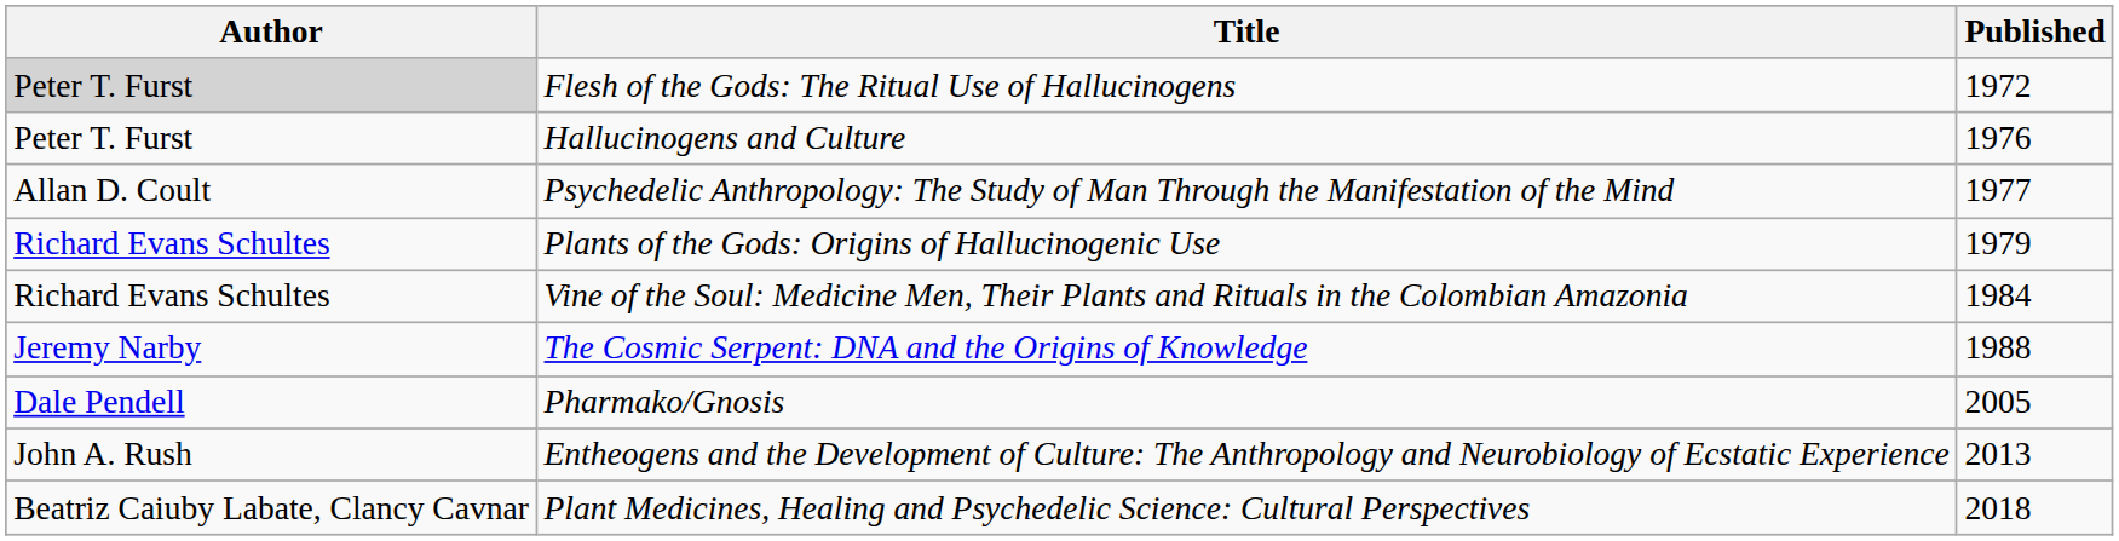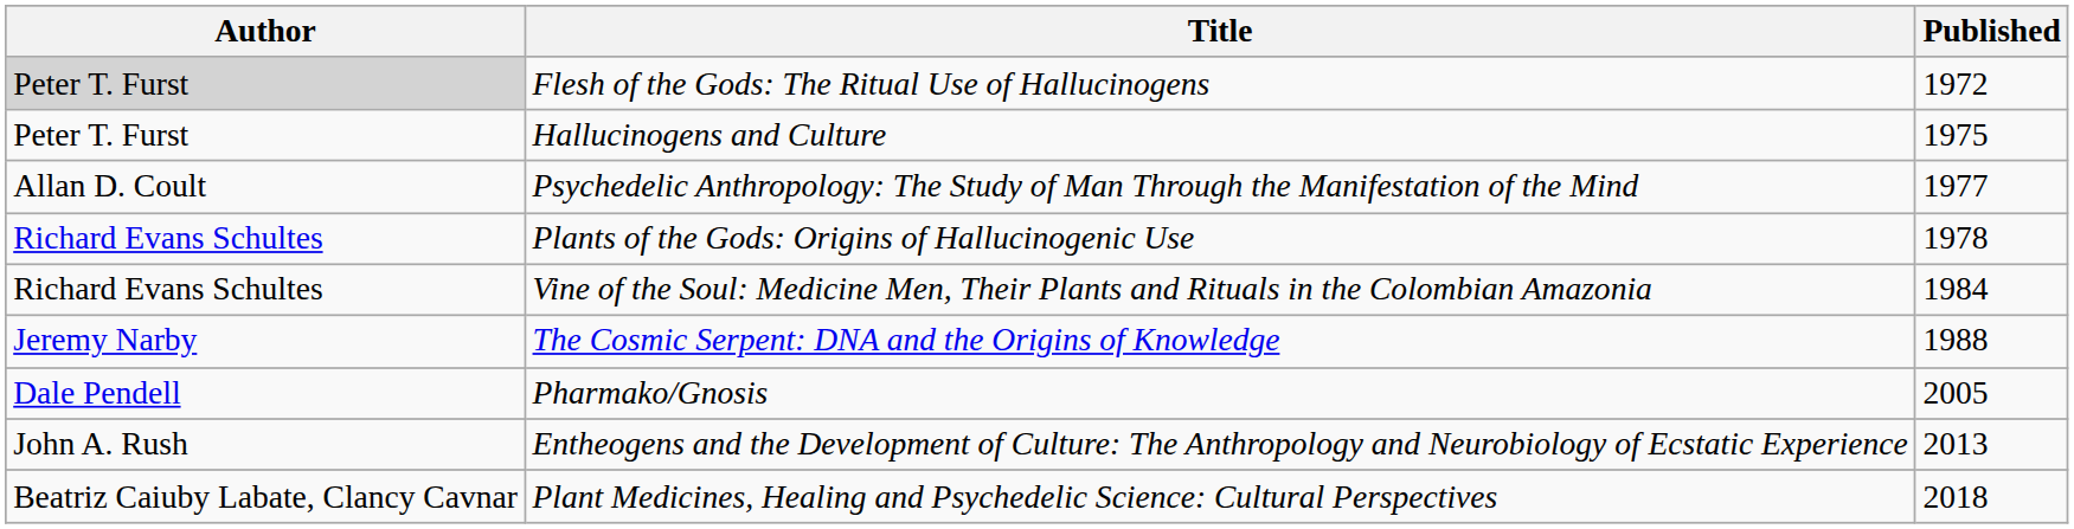 <table class="wikitable sortable">
 <tr>
 <th>Author</th>
 <th>Title</th>
 <th>Published</th>
 </tr>
 <tr>
 <td style="background: lightgrey;">Peter T. Furst</td>
 <td><em>Flesh of the Gods: The Ritual Use of Hallucinogens</em></td>
 <td>1972</td>
 </tr>
 <tr>
 <td>Peter T. Furst</td>
 <td><em>Hallucinogens and Culture</em></td>
-<td>1976</td>
+<td>1975</td>
 </tr>
 <tr>
 <td>Allan D. Coult</td>
 <td><em>Psychedelic Anthropology: The Study of Man Through the Manifestation of the Mind</em></td>
 <td>1977</td>
 </tr>
 <tr>
 <td><a href='#'>Richard Evans Schultes</a></td>
 <td><em>Plants of the Gods: Origins of Hallucinogenic Use</em></td>
-<td>1979</td>
+<td>1978</td>
 </tr>
 <tr>
 <td>Richard Evans Schultes</td>
 <td><em>Vine of the Soul: Medicine Men, Their Plants and Rituals in the Colombian Amazonia</em></td>
 <td>1984</td>
 </tr>
 <tr>
 <td><a href='#'>Jeremy Narby</a></td>
 <td><em><a href='#'>The Cosmic Serpent: DNA and the Origins of Knowledge</a></em></td>
 <td>1988</td>
 </tr>
 <tr>
 <td><a href='#'>Dale Pendell</a></td>
 <td><em>Pharmako/Gnosis</em></td>
 <td>2005</td>
 </tr>
 <tr>
 <td>John A. Rush</td>
 <td><em>Entheogens and the Development of Culture: The Anthropology and Neurobiology of Ecstatic Experience</em></td>
 <td>2013</td>
 </tr>
 <tr>
 <td>Beatriz Caiuby Labate, Clancy Cavnar</td>
 <td><em>Plant Medicines, Healing and Psychedelic Science: Cultural Perspectives</em></td>
 <td>2018</td>
 </tr>
 </table>
